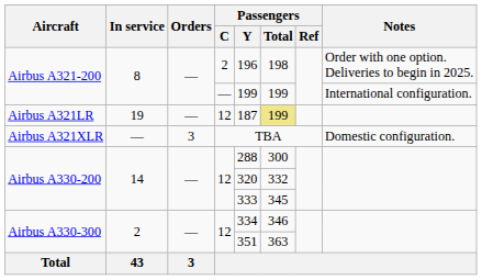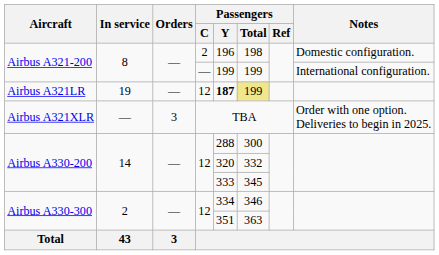 <table class="wikitable" style="margin:1em auto; border-collapse:collapse;text-align:center">
 <tr>
 <th rowspan="2">Aircraft</th>
 <th rowspan="2">In service</th>
 <th rowspan="2">Orders</th>
 <th colspan="4">Passengers</th>
 <th rowspan="2">Notes</th>
 </tr>
 <tr>
 <th><abbr>C</abbr></th>
 <th><abbr>Y</abbr></th>
 <th>Total</th>
 <th>Ref</th>
 </tr>
 <tr>
 <td rowspan="2" align="left"><a href='#'>Airbus A321-200</a></td>
 <td rowspan="2">8</td>
 <td rowspan="2">—</td>
 <td>2</td>
 <td>196</td>
 <td>198</td>
 <td rowspan="2"></td>
-<td align=left>Order with one option.<br>Deliveries to begin in 2025.</td>
+<td align="left">Domestic configuration.</td>
 </tr>
 <tr>
 <td>—</td>
 <td>199</td>
 <td>199</td>
 <td align="left">International configuration.</td>
 </tr>
 <tr>
 <td align=left><a href='#'>Airbus A321LR</a></td>
 <td>19</td>
 <td>—</td>
 <td>12</td>
-<td>187</td>
+<td><strong>187</strong></td>
 <td style="background: khaki;">199</td>
 <td></td>
 <td align=left></td>
 </tr>
 <tr>
 <td align=left><a href='#'>Airbus A321XLR</a></td>
 <td>—</td>
 <td>3</td>
 <td colspan="4"><abbr>TBA</abbr></td>
-<td align="left">Domestic configuration.</td>
+<td align=left>Order with one option.<br>Deliveries to begin in 2025.</td>
 </tr>
 <tr>
 <td rowspan="3" align=left><a href='#'>Airbus A330-200</a></td>
 <td rowspan="3">14</td>
 <td rowspan="3">—</td>
 <td rowspan="3">12</td>
 <td>288</td>
 <td>300</td>
 <td rowspan="3"></td>
 <td rowspan="3"></td>
 </tr>
 <tr>
 <td>320</td>
 <td>332</td>
 </tr>
 <tr>
 <td>333</td>
 <td>345</td>
 </tr>
 <tr>
 <td rowspan="2" align=left><a href='#'>Airbus A330-300</a></td>
 <td rowspan="2">2</td>
 <td rowspan="2">—</td>
 <td rowspan="2">12</td>
 <td>334</td>
 <td>346</td>
 <td rowspan="2"></td>
 <td rowspan="2"></td>
 </tr>
 <tr>
 <td>351</td>
 <td>363</td>
 </tr>
 <tr>
 <th>Total</th>
 <th>43</th>
 <th>3</th>
 <th colspan="5"></th>
 </tr>
 </table>
